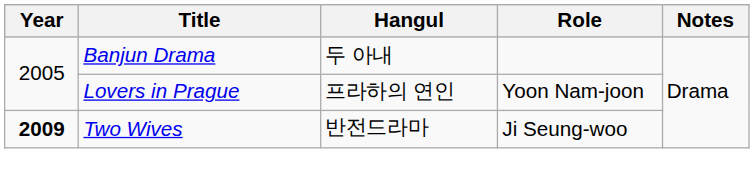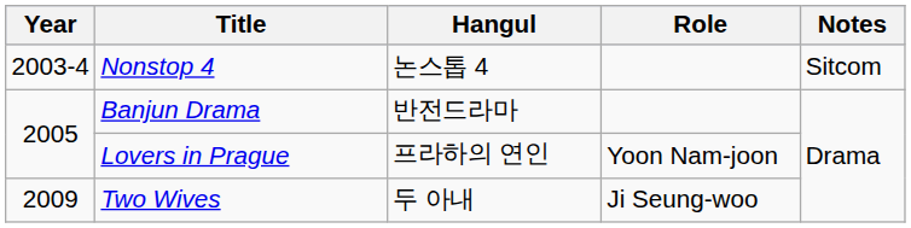 <table class="wikitable sortable">
 <tr style="background:#B0C4DE;">
 <th style="width:50px;">Year</th>
 <th style="width:180px;">Title</th>
 <th style="width:130px;">Hangul</th>
 <th style="width:120px;">Role</th>
 <th style="width:60px;">Notes</th>
 </tr>
 <tr>
+<td style="text-align:center">2003-4</td>
+<td><em><a href='#'>Nonstop 4</a></em></td>
+<td>논스톱 4</td>
+<td></td>
+<td>Sitcom</td>
+</tr>
+<tr>
 <td rowspan="2" style="text-align:center">2005</td>
 <td><em><a href='#'>Banjun Drama</a></em></td>
-<td>두 아내</td>
+<td>반전드라마</td>
 <td></td>
 <td rowspan="3">Drama</td>
 </tr>
 <tr>
 <td><em><a href='#'>Lovers in Prague</a></em></td>
 <td>프라하의 연인</td>
 <td>Yoon Nam-joon</td>
 </tr>
 <tr>
-<td style="text-align:center"><strong>2009</strong></td>
+<td style="text-align:center">2009</td>
 <td><em><a href='#'>Two Wives</a></em></td>
-<td>반전드라마</td>
+<td>두 아내</td>
 <td>Ji Seung-woo</td>
 </tr>
 </table>
